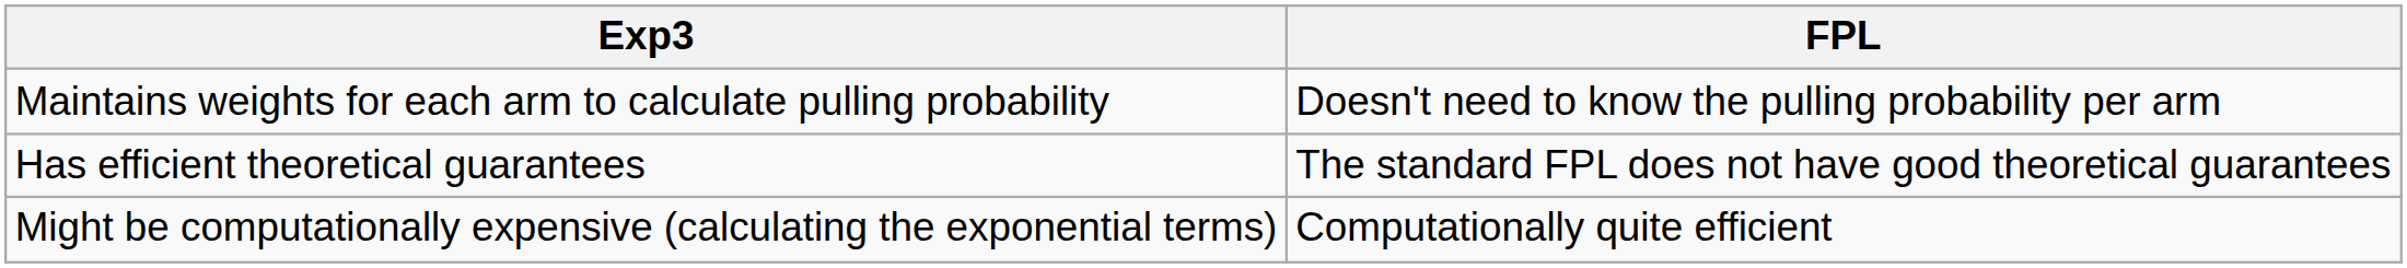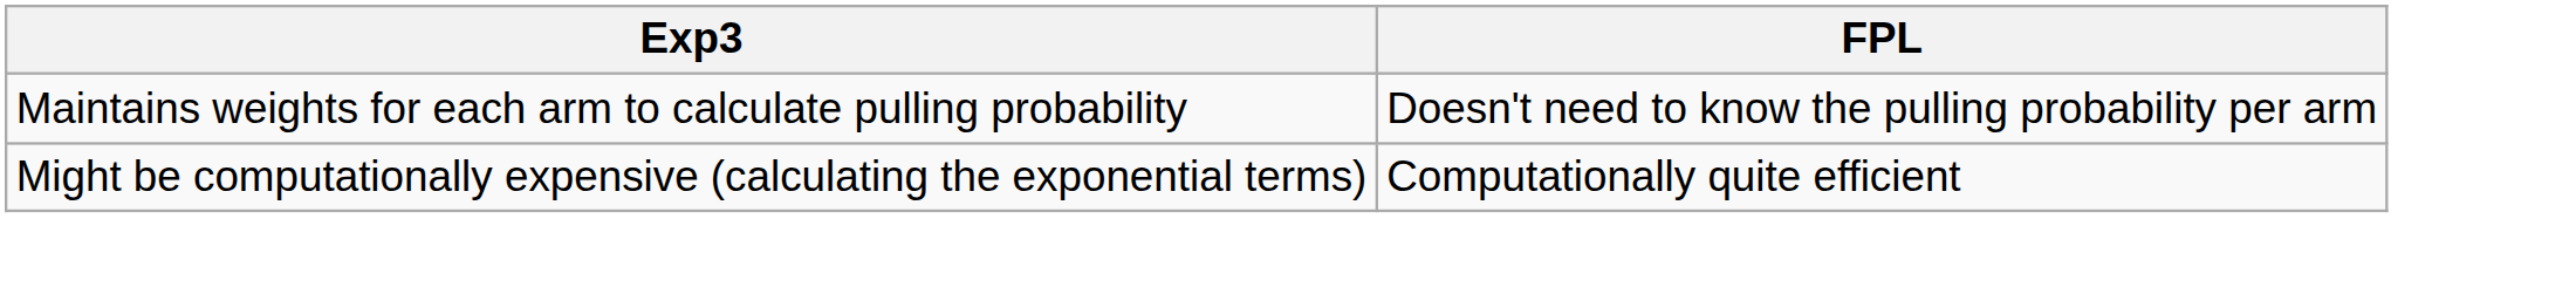 <table class="wikitable">
 <tr>
 <th>Exp3</th>
 <th>FPL</th>
 </tr>
 <tr>
 <td>Maintains weights for each arm to calculate pulling probability</td>
 <td>Doesn't need to know the pulling probability per arm</td>
 </tr>
 <tr>
-<td>Has efficient theoretical guarantees</td>
-<td>The standard FPL does not have good theoretical guarantees</td>
-</tr>
-<tr>
 <td>Might be computationally expensive (calculating the exponential terms)</td>
 <td>Computationally quite efficient</td>
 </tr>
 </table>
